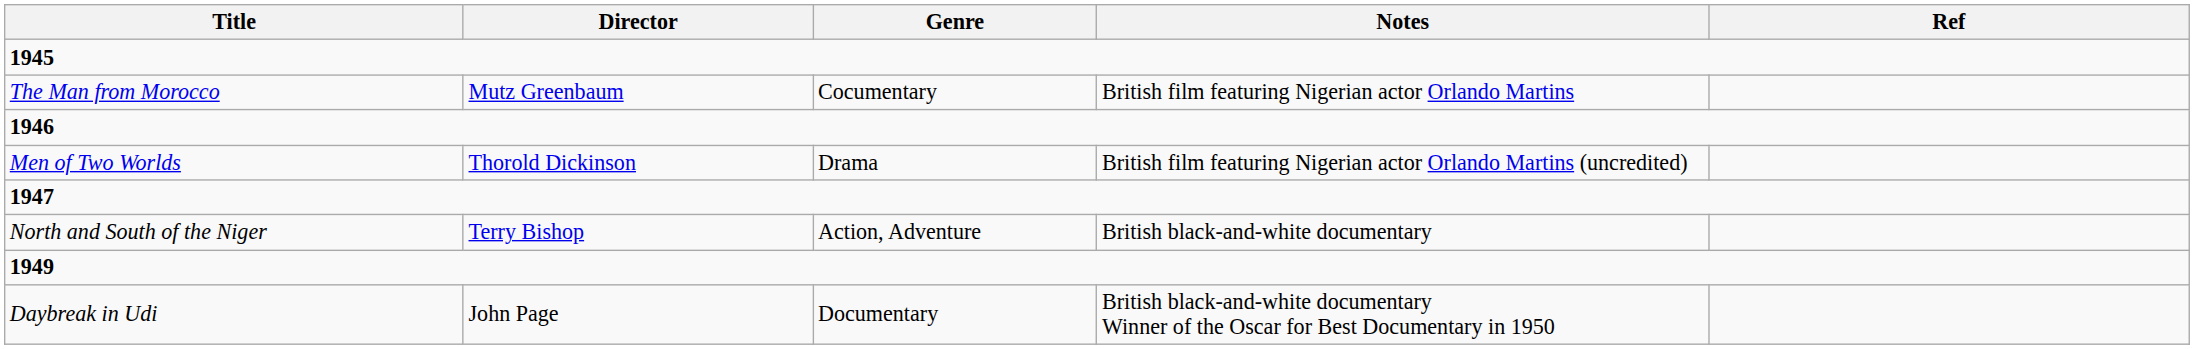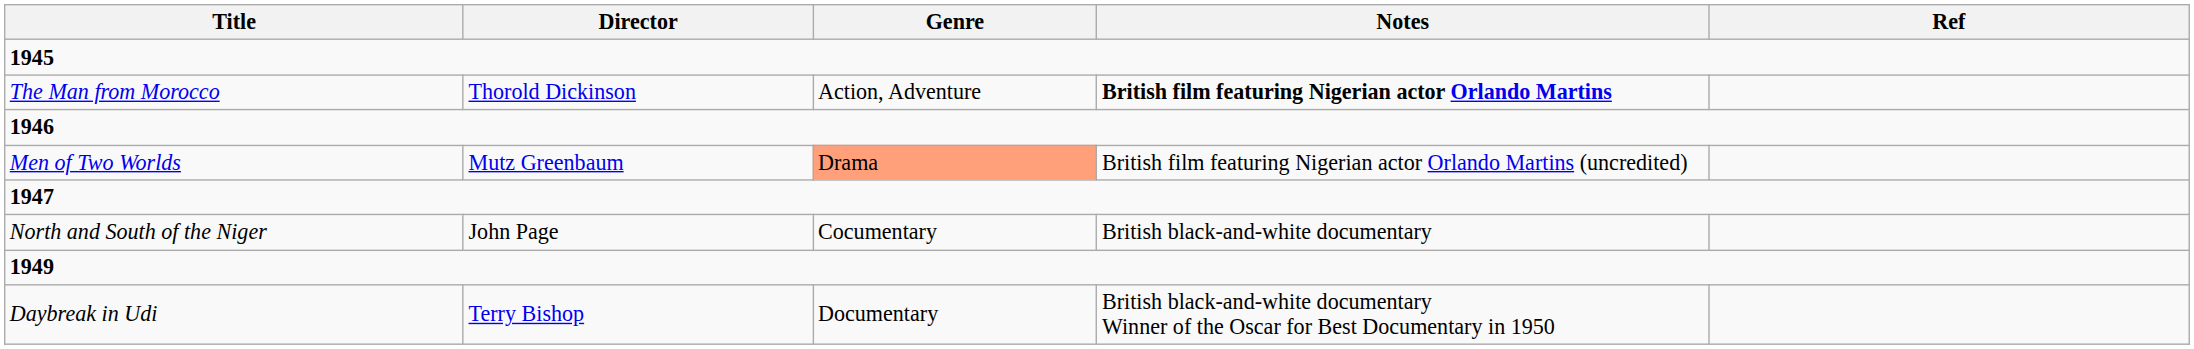 <table class="wikitable" width="100%">
 <tr>
 <th width="21%">Title</th>
 <th width="16%">Director</th>
 <th width="13%">Genre</th>
 <th width="28%">Notes</th>
 <th>Ref</th>
 </tr>
 <tr>
 <td colspan="7" ><strong>1945</strong></td>
 </tr>
 <tr>
 <td><em><a href='#'>The Man from Morocco</a></em></td>
-<td><a href='#'>Mutz Greenbaum</a></td>
-<td>Cocumentary</td>
-<td>British film featuring Nigerian actor <a href='#'>Orlando Martins</a></td>
+<td><a href='#'>Thorold Dickinson</a></td>
+<td>Action, Adventure</td>
+<td><strong>British film featuring Nigerian actor <a href='#'>Orlando Martins</a></strong></td>
 <td></td>
 </tr>
 <tr>
 <td colspan="7" ><strong>1946</strong></td>
 </tr>
 <tr>
 <td><em><a href='#'>Men of Two Worlds</a></em></td>
-<td><a href='#'>Thorold Dickinson</a></td>
-<td>Drama</td>
+<td><a href='#'>Mutz Greenbaum</a></td>
+<td style="background: lightsalmon;">Drama</td>
 <td>British film featuring Nigerian actor <a href='#'>Orlando Martins</a> (uncredited)</td>
 <td></td>
 </tr>
 <tr>
 <td colspan="7" ><strong>1947</strong></td>
 </tr>
 <tr>
 <td><em>North and South of the Niger</em></td>
-<td><a href='#'>Terry Bishop</a></td>
-<td>Action, Adventure</td>
+<td>John Page</td>
+<td>Cocumentary</td>
 <td>British black-and-white documentary</td>
 <td></td>
 </tr>
 <tr>
 <td colspan="7" ><strong>1949</strong></td>
 </tr>
 <tr>
 <td><em>Daybreak in Udi</em></td>
-<td>John Page</td>
+<td><a href='#'>Terry Bishop</a></td>
 <td>Documentary</td>
 <td>British black-and-white documentary<br>Winner of the Oscar for Best Documentary in 1950</td>
 <td></td>
 </tr>
 </table>
